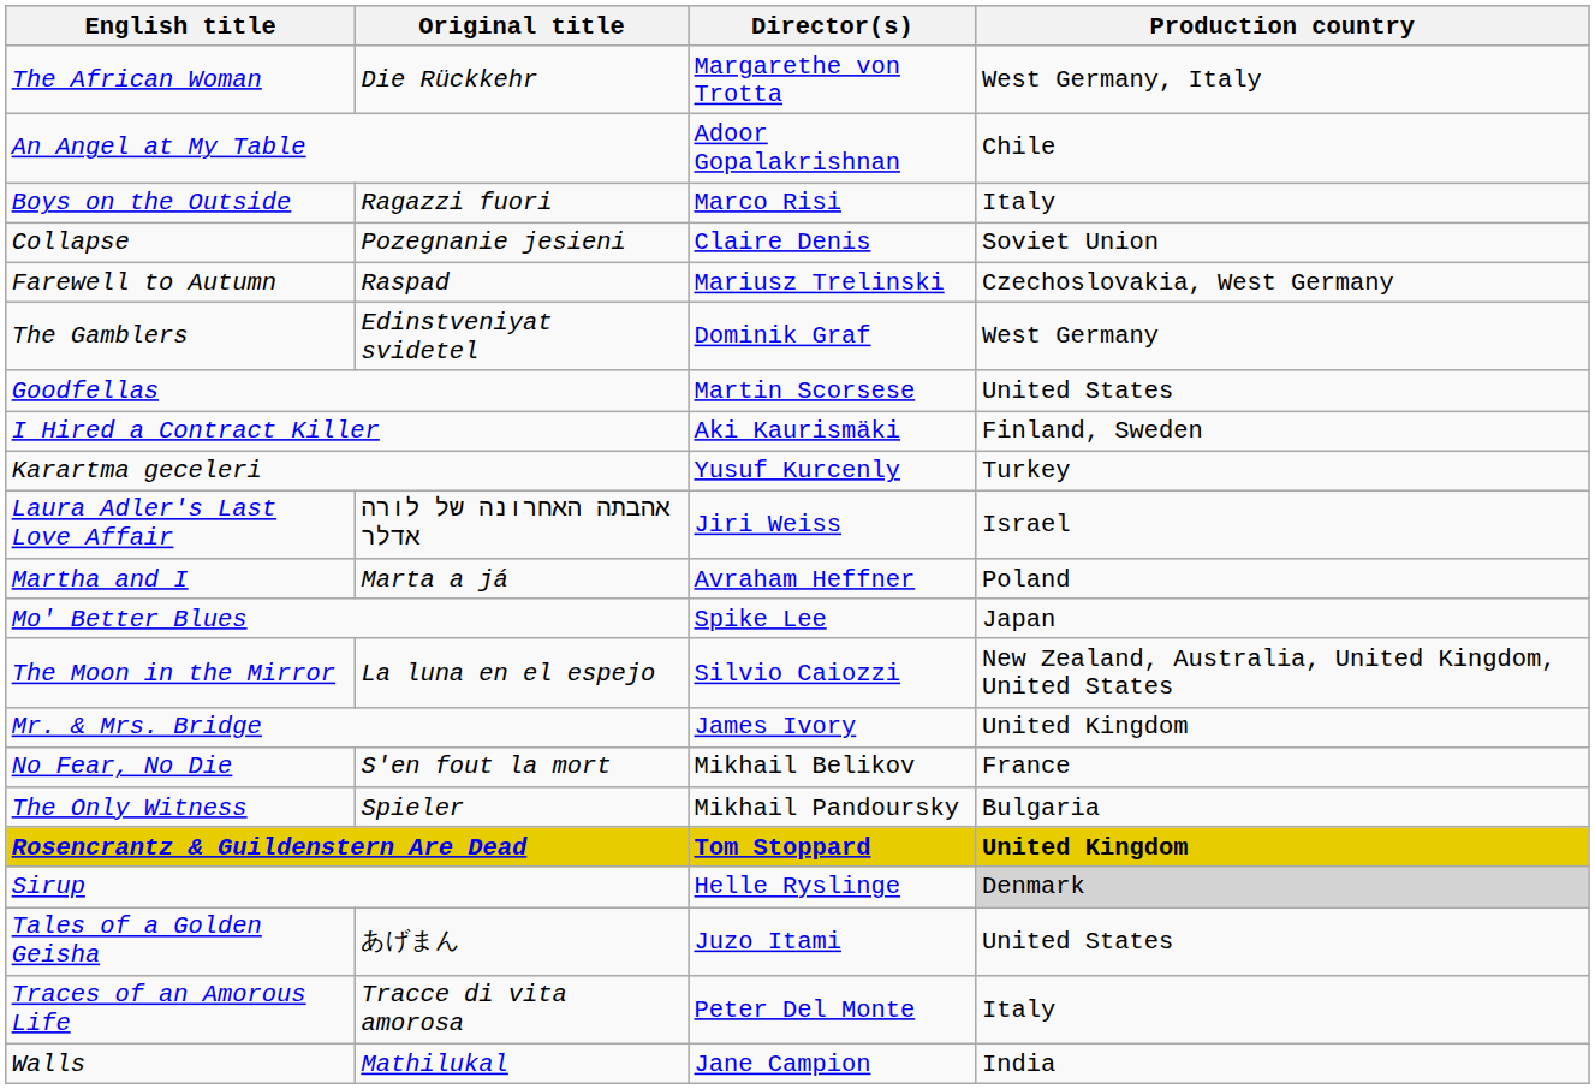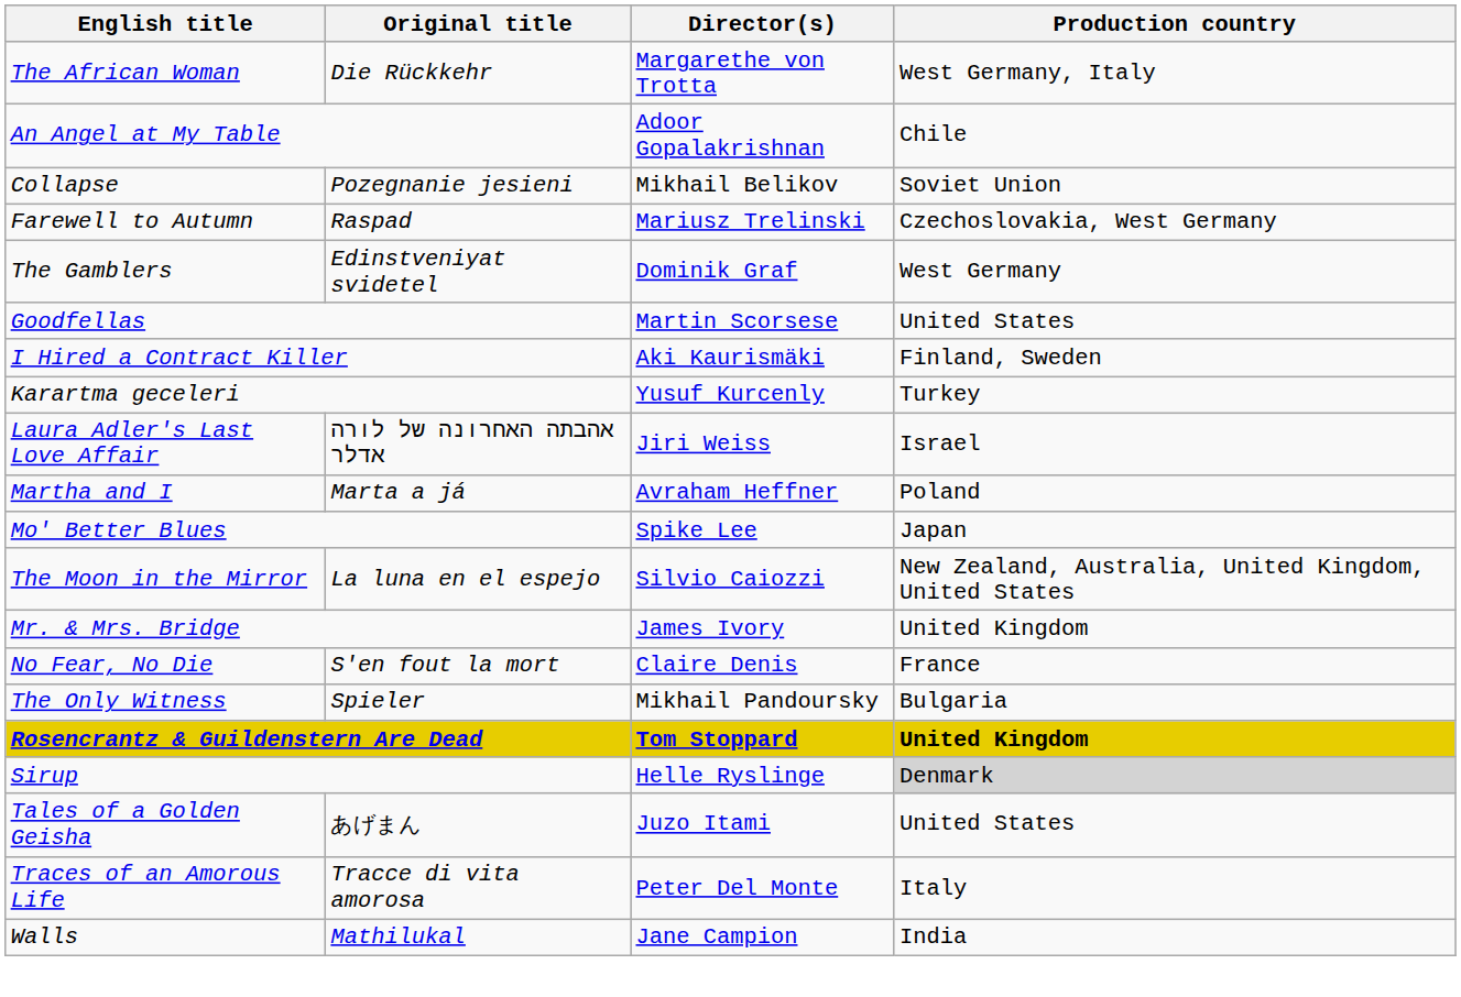 <table class="wikitable" width="95%">
 <tr>
 <th>English title</th>
 <th>Original title</th>
 <th>Director(s)</th>
 <th>Production country</th>
 </tr>
 <tr>
 <td data-sort-value="African"><em><a href='#'>The African Woman</a></em></td>
 <td data-sort-value="Ruckkehr"><em>Die Rückkehr</em></td>
 <td data-sort-value="Trotta"><a href='#'>Margarethe von Trotta</a></td>
 <td>West Germany, Italy</td>
 </tr>
 <tr>
 <td colspan=2 data-sort-value=""><em><a href='#'>An Angel at My Table</a></em></td>
 <td data-sort-value="Gopalakrishnan"><a href='#'>Adoor Gopalakrishnan</a></td>
 <td>Chile</td>
 </tr>
 <tr>
-<td><em><a href='#'>Boys on the Outside</a></em></td>
-<td><em>Ragazzi fuori</em></td>
-<td data-sort-value="Risi"><a href='#'>Marco Risi</a></td>
-<td>Italy</td>
-</tr>
-<tr>
 <td data-sort-value="Collapse"><em>Collapse</em></td>
 <td><em>Pozegnanie jesieni</em></td>
-<td data-sort-value="Denis"><a href='#'>Claire Denis</a></td>
+<td data-sort-value="Belikov">Mikhail Belikov</td>
 <td>Soviet Union</td>
 </tr>
 <tr>
 <td data-sort-value="Farewell"><em>Farewell to Autumn</em></td>
 <td><em>Raspad</em></td>
 <td data-sort-value="Trelinski"><a href='#'>Mariusz Trelinski</a></td>
 <td>Czechoslovakia, West Germany</td>
 </tr>
 <tr>
 <td data-sort-value="Gamblers"><em>The Gamblers</em></td>
 <td><em>Edinstveniyat svidetel</em></td>
 <td data-sort-value="Graf"><a href='#'>Dominik Graf</a></td>
 <td>West Germany</td>
 </tr>
 <tr>
 <td colspan=2><em><a href='#'>Goodfellas</a></em></td>
 <td data-sort-value="Scorsese"><a href='#'>Martin Scorsese</a></td>
 <td>United States</td>
 </tr>
 <tr>
 <td colspan=2><em><a href='#'>I Hired a Contract Killer</a></em></td>
 <td data-sort-value="Kaurismäki"><a href='#'>Aki Kaurismäki</a></td>
 <td>Finland, Sweden</td>
 </tr>
 <tr>
 <td colspan="2"><em>Karartma geceleri</em></td>
 <td><a href='#'>Yusuf Kurcenly</a></td>
 <td>Turkey</td>
 </tr>
 <tr>
 <td><em><a href='#'>Laura Adler's Last Love Affair</a></em></td>
 <td>אהבתה האחרונה של לורה אדלר</td>
 <td data-sort-value="Weiss"><a href='#'>Jiri Weiss</a></td>
 <td>Israel</td>
 </tr>
 <tr>
 <td><em><a href='#'>Martha and I</a></em></td>
 <td><em>Marta a já</em></td>
 <td data-sort-value=""><a href='#'>Avraham Heffner</a></td>
 <td>Poland</td>
 </tr>
 <tr>
 <td colspan=2><em><a href='#'>Mo' Better Blues</a></em></td>
 <td data-sort-value=""><a href='#'>Spike Lee</a></td>
 <td>Japan</td>
 </tr>
 <tr>
 <td data-sort-value="Moon"><em><a href='#'>The Moon in the Mirror</a></em></td>
 <td data-sort-value="Luna"><em>La luna en el espejo</em></td>
 <td data-sort-value="Caiozzi"><a href='#'>Silvio Caiozzi</a></td>
 <td>New Zealand, Australia, United Kingdom, United States</td>
 </tr>
 <tr>
 <td colspan=2><em><a href='#'>Mr. & Mrs. Bridge</a></em></td>
 <td data-sort-value="Ivory"><a href='#'>James Ivory</a></td>
 <td>United Kingdom</td>
 </tr>
 <tr>
 <td><em><a href='#'>No Fear, No Die</a></em></td>
 <td><em>S'en fout la mort</em></td>
-<td data-sort-value="Belikov">Mikhail Belikov</td>
+<td data-sort-value="Denis"><a href='#'>Claire Denis</a></td>
 <td>France</td>
 </tr>
 <tr>
 <td data-sort-value="Only"><em><a href='#'>The Only Witness</a></em></td>
 <td><em>Spieler</em></td>
 <td data-sort-value="Pandoursky">Mikhail Pandoursky</td>
 <td>Bulgaria</td>
 </tr>
 <tr style="background:#E7CD00;">
 <td colspan=2><strong><em><a href='#'>Rosencrantz & Guildenstern Are Dead</a></em></strong></td>
 <td data-sort-value="Stoppard"><strong><a href='#'>Tom Stoppard</a></strong></td>
 <td><strong>United Kingdom</strong></td>
 </tr>
 <tr>
 <td colspan=2><em><a href='#'>Sirup</a></em></td>
 <td data-sort-value="Ryslinge"><a href='#'>Helle Ryslinge</a></td>
 <td style="background: lightgrey;">Denmark</td>
 </tr>
 <tr>
 <td><em><a href='#'>Tales of a Golden Geisha</a></em></td>
 <td>あげまん</td>
 <td data-sort-value="Itami"><a href='#'>Juzo Itami</a></td>
 <td>United States</td>
 </tr>
 <tr>
 <td><em><a href='#'>Traces of an Amorous Life</a></em></td>
 <td><em>Tracce di vita amorosa</em></td>
 <td data-sort-value="Monte"><a href='#'>Peter Del Monte</a></td>
 <td>Italy</td>
 </tr>
 <tr>
 <td><em>Walls</em></td>
 <td><em><a href='#'>Mathilukal</a></em></td>
 <td data-sort-value="Campion"><a href='#'>Jane Campion</a></td>
 <td>India</td>
 </tr>
 </table>
